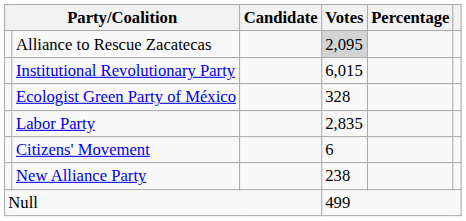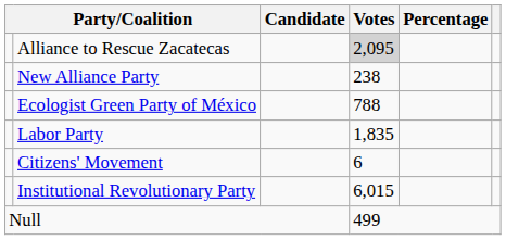 <table class="wikitable">
 <tr>
 <th colspan="2"><strong>Party/Coalition</strong></th>
 <th><strong>Candidate</strong></th>
 <th><strong>Votes</strong></th>
 <th><strong>Percentage</strong></th>
 <th></th>
 </tr>
 <tr>
 <td></td>
 <td>Alliance to Rescue Zacatecas</td>
 <td></td>
 <td style="background: lightgrey;">2,095</td>
 <td></td>
 <td></td>
 </tr>
 <tr>
 <td></td>
-<td><a href='#'>Institutional Revolutionary Party</a></td>
+<td><a href='#'>New Alliance Party</a></td>
 <td></td>
-<td>6,015</td>
+<td>238</td>
 <td></td>
 <td></td>
 </tr>
 <tr>
 <td></td>
 <td><a href='#'>Ecologist Green Party of México</a></td>
 <td></td>
-<td>328</td>
+<td>788</td>
 <td></td>
 <td></td>
 </tr>
 <tr>
 <td></td>
 <td><a href='#'>Labor Party</a></td>
 <td></td>
-<td>2,835</td>
+<td>1,835</td>
 <td></td>
 <td></td>
 </tr>
 <tr>
 <td></td>
 <td><a href='#'>Citizens' Movement</a></td>
 <td></td>
 <td>6</td>
 <td></td>
 </tr>
 <tr>
 <td></td>
-<td><a href='#'>New Alliance Party</a></td>
+<td><a href='#'>Institutional Revolutionary Party</a></td>
 <td></td>
-<td>238</td>
+<td>6,015</td>
 <td></td>
 <td></td>
 </tr>
 <tr>
 <td colspan="3">Null</td>
 <td colspan="3">499</td>
 </tr>
 </table>
